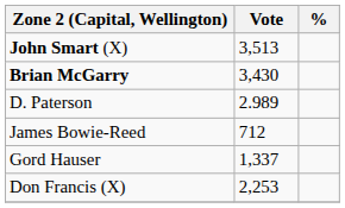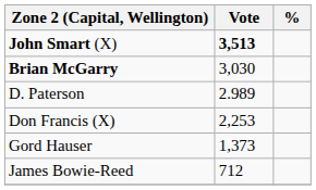 <table class="wikitable">
 <tr>
 <th bgcolor="#DDDDFF" width="200px">Zone 2 (Capital, Wellington)</th>
 <th bgcolor="#DDDDFF" width="50px">Vote</th>
 <th bgcolor="#DDDDFF" width="30px">%</th>
 </tr>
 <tr>
 <td><strong>John Smart</strong> (X)</td>
-<td>3,513</td>
+<td><strong>3,513</strong></td>
 <td></td>
 </tr>
 <tr>
 <td><strong>Brian McGarry</strong></td>
-<td>3,430</td>
+<td>3,030</td>
 <td></td>
 </tr>
 <tr>
 <td>D. Paterson</td>
 <td>2.989</td>
 <td></td>
 </tr>
 <tr>
+<td>Don Francis (X)</td>
+<td>2,253</td>
+<td></td>
+</tr>
+<tr>
+<td>Gord Hauser</td>
+<td>1,373</td>
+<td></td>
+</tr>
+<tr>
 <td>James Bowie-Reed</td>
 <td>712</td>
 <td></td>
 </tr>
 <tr>
-<td>Gord Hauser</td>
-<td>1,337</td>
-<td></td>
-</tr>
-<tr>
-<td>Don Francis (X)</td>
-<td>2,253</td>
-<td></td>
-</tr>
-<tr>
 </tr>
 </table>
